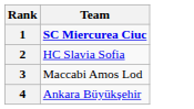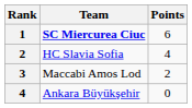 <table class="wikitable" style="text-align: center;">
 <tr>
 <th>Rank</th>
 <th>Team</th>
+<th>Points</th>
 </tr>
 <tr>
 <th>1</th>
 <td style="text-align: left;"> <strong><a href='#'>SC Miercurea Ciuc</a></strong></td>
+<td>6</td>
 </tr>
 <tr>
 <th>2</th>
 <td style="text-align: left;"> <a href='#'>HC Slavia Sofia</a></td>
+<td>4</td>
 </tr>
 <tr>
 <th>3</th>
 <td style="text-align: left;"> Maccabi Amos Lod</td>
+<td>2</td>
 </tr>
 <tr>
 <th>4</th>
 <td style="text-align: left;"> <a href='#'>Ankara Büyükşehir</a></td>
+<td>0</td>
 </tr>
 </table>
